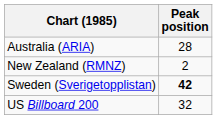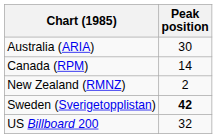 <table class="wikitable">
 <tr>
 <th scope="col">Chart (1985)</th>
 <th>Peak<br>position</th>
 </tr>
 <tr>
 <td>Australia (<a href='#'>ARIA</a>)</td>
-<td style="text-align:center;">28</td>
+<td style="text-align:center;">30</td>
+</tr>
+<tr>
+<td>Canada (<a href='#'>RPM</a>)</td>
+<td style="text-align:center;">14</td>
 </tr>
 <tr>
 <td>New Zealand (<a href='#'>RMNZ</a>)</td>
 <td style="text-align:center;">2</td>
 </tr>
 <tr>
 <td>Sweden (<a href='#'>Sverigetopplistan</a>)</td>
 <td style="text-align:center;"><strong>42</strong></td>
 </tr>
 <tr>
 <td>US <a href='#'><em>Billboard</em> 200</a></td>
 <td style="text-align:center;">32</td>
 </tr>
 </table>
